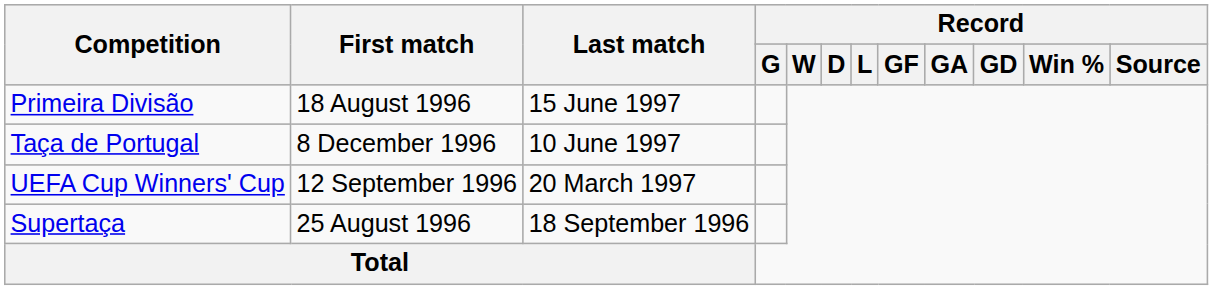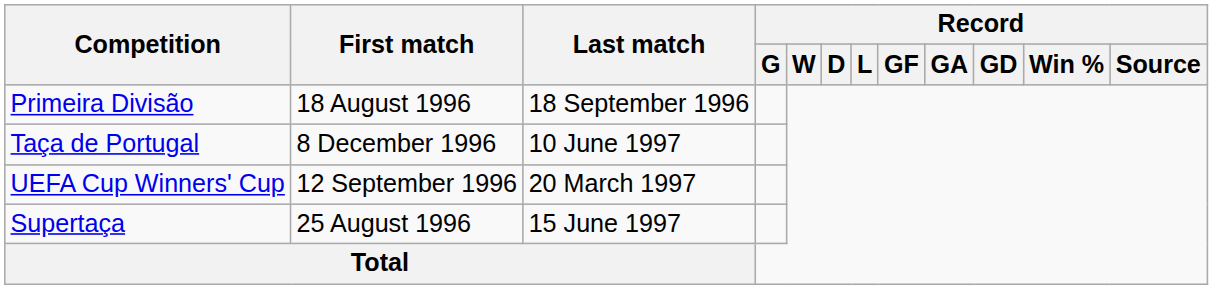 <table class="wikitable" style="text-align: center">
 <tr>
 <th rowspan="2">Competition</th>
 <th rowspan="2">First match</th>
 <th rowspan="2">Last match</th>
 <th colspan="9">Record</th>
 </tr>
 <tr>
 <th>G</th>
 <th>W</th>
 <th>D</th>
 <th>L</th>
 <th>GF</th>
 <th>GA</th>
 <th>GD</th>
 <th>Win %</th>
 <th>Source</th>
 </tr>
 <tr>
 <td align=left><a href='#'>Primeira Divisão</a></td>
 <td align=left>18 August 1996</td>
-<td align=left>15 June 1997<br></td>
+<td align=left>18 September 1996<br></td>
 <td align=left></td>
 </tr>
 <tr>
 <td align=left><a href='#'>Taça de Portugal</a></td>
 <td align=left>8 December 1996</td>
 <td align=left>10 June 1997<br></td>
 <td align=left></td>
 </tr>
 <tr>
 <td align=left><a href='#'>UEFA Cup Winners' Cup</a></td>
 <td align=left>12 September 1996</td>
 <td align=left>20 March 1997<br></td>
 <td align=left></td>
 </tr>
 <tr>
 <td align=left><a href='#'>Supertaça</a></td>
 <td align=left>25 August 1996</td>
-<td align=left>18 September 1996<br></td>
+<td align=left>15 June 1997<br></td>
 <td align=left></td>
 </tr>
 <tr>
 <th colspan="3">Total<br></th>
 </tr>
 </table>
